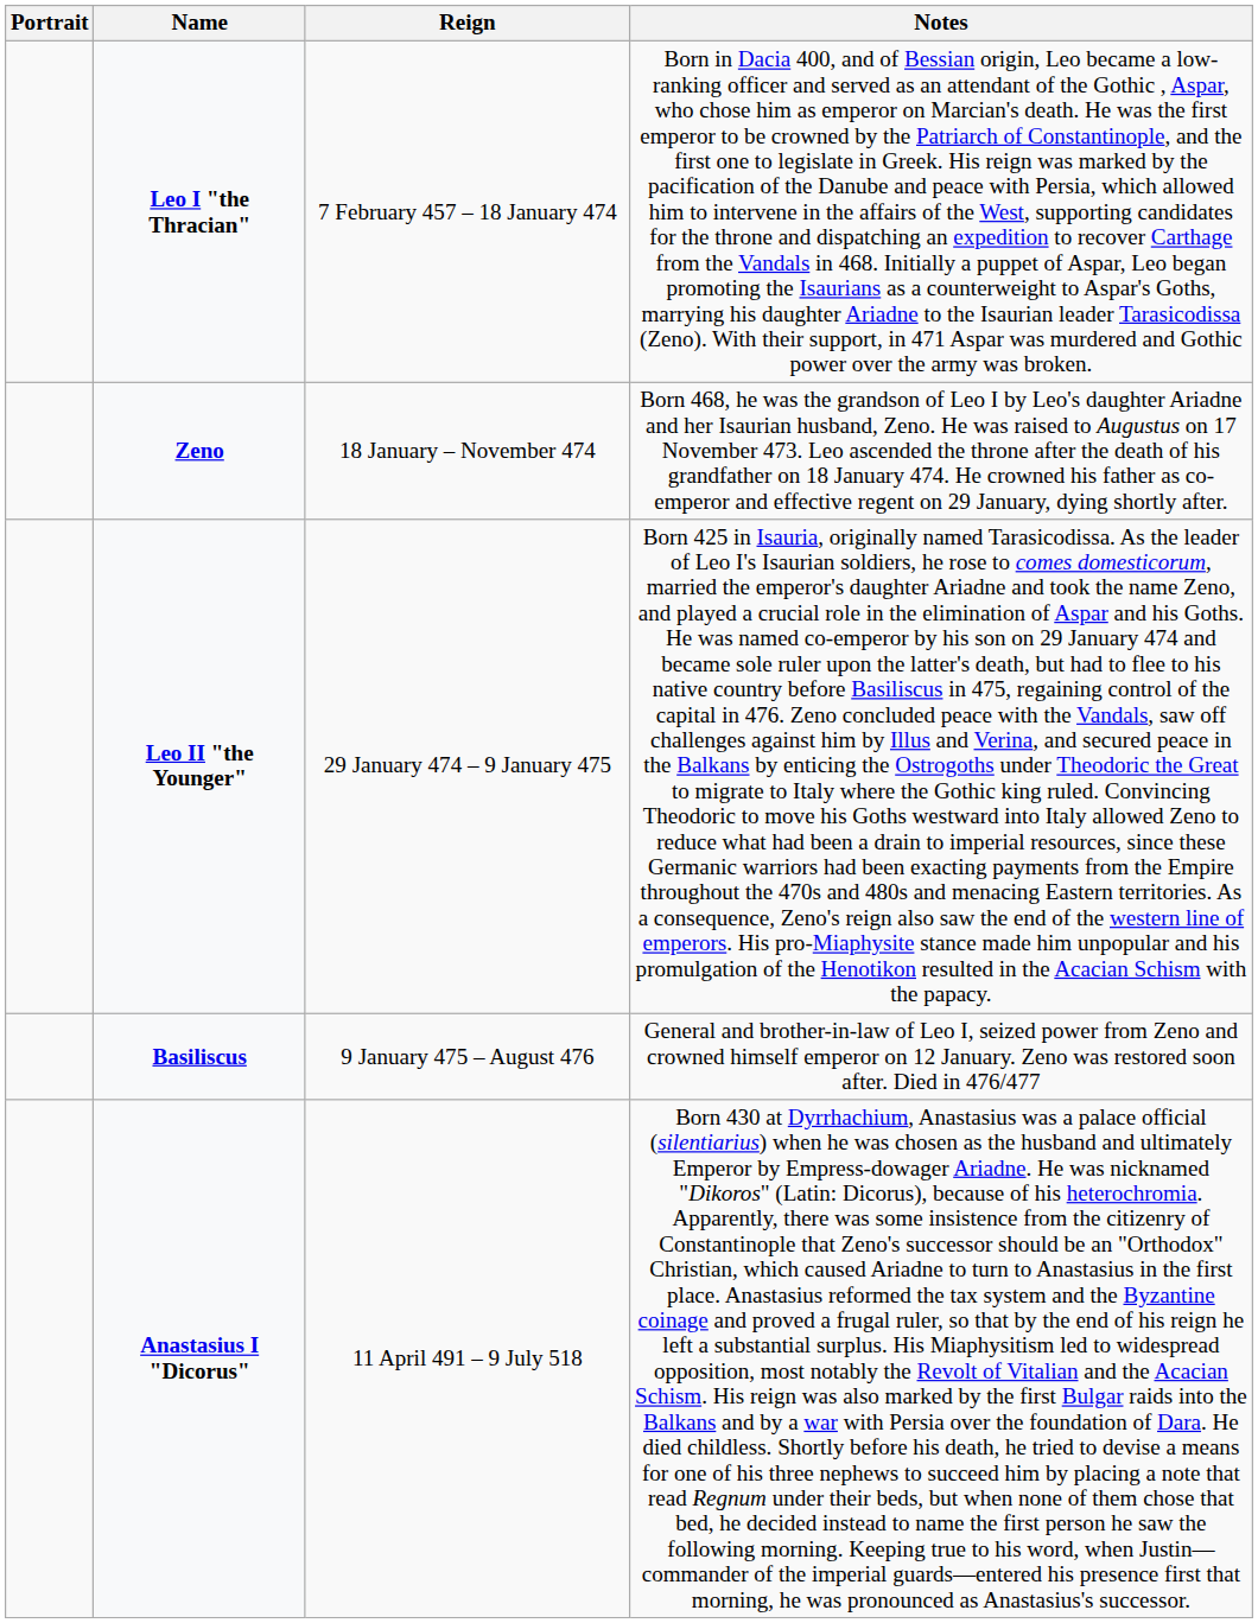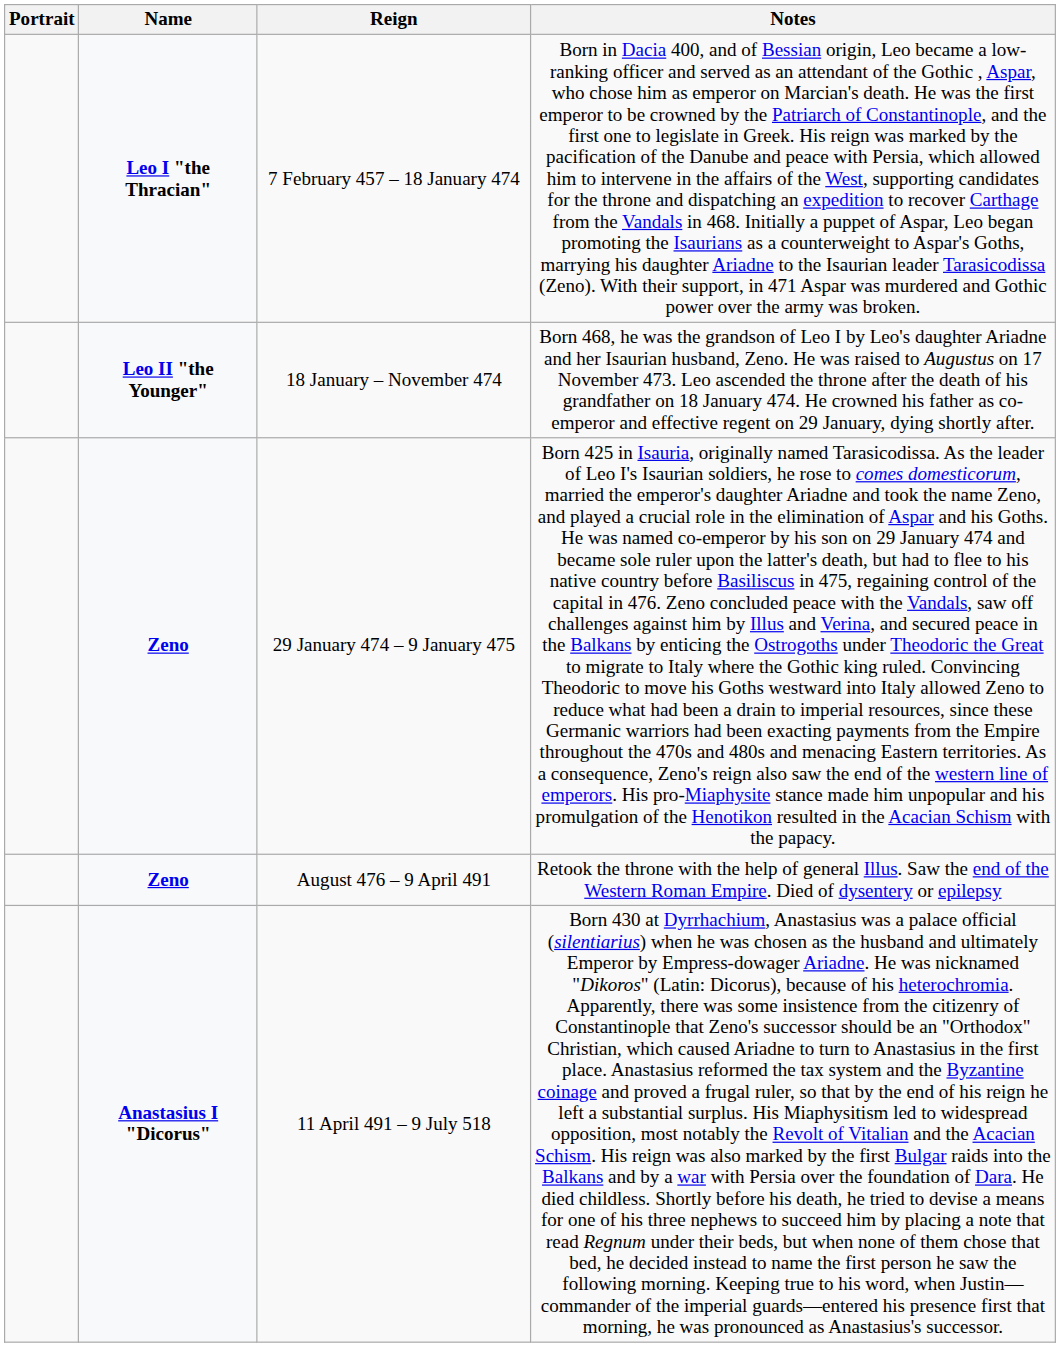 <table class="wikitable plainrowheaders" style="width:100%; text-align:center">
 <tr>
 <th scope=col width="7%">Portrait</th>
 <th scope=col width="17%">Name</th>
 <th scope=col width="26%">Reign</th>
 <th scope=col width="50%">Notes</th>
 </tr>
 <tr>
 <td></td>
 <th scope=row style="text-align:center; background:#F8F9FA"><strong><a href='#'>Leo I</a></strong> "the Thracian"</th>
 <td>7 February 457 – 18 January 474<br></td>
 <td>Born in <a href='#'>Dacia</a>  400, and of <a href='#'>Bessian</a> origin, Leo became a low-ranking officer and served as an attendant of the Gothic , <a href='#'>Aspar</a>, who chose him as emperor on Marcian's death. He was the first emperor to be crowned by the <a href='#'>Patriarch of Constantinople</a>, and the first one to legislate in Greek. His reign was marked by the pacification of the Danube and peace with Persia, which allowed him to intervene in the affairs of the <a href='#'>West</a>, supporting candidates for the throne and dispatching an <a href='#'>expedition</a> to recover <a href='#'>Carthage</a> from the <a href='#'>Vandals</a> in 468. Initially a puppet of Aspar, Leo began promoting the <a href='#'>Isaurians</a> as a counterweight to Aspar's Goths, marrying his daughter <a href='#'>Ariadne</a> to the Isaurian leader <a href='#'>Tarasicodissa</a> (Zeno). With their support, in 471 Aspar was murdered and Gothic power over the army was broken.</td>
 </tr>
 <tr>
 <td></td>
-<th scope=row style="text-align:center; background:#F8F9FA"><strong><a href='#'>Zeno</a></strong></th>
+<th scope=row style="text-align:center; background:#F8F9FA"><strong><a href='#'>Leo II</a></strong> "the Younger"</th>
 <td>18 January – November 474<br></td>
 <td>Born 468, he was the grandson of Leo I by Leo's daughter Ariadne and her Isaurian husband, Zeno. He was raised to <em>Augustus</em> on 17 November 473. Leo ascended the throne after the death of his grandfather on 18 January 474. He crowned his father as co-emperor and effective regent on 29 January, dying shortly after.</td>
 </tr>
 <tr>
 <td></td>
-<th scope=row style="text-align:center; background:#F8F9FA"><strong><a href='#'>Leo II</a></strong> "the Younger"</th>
+<th scope=row style="text-align:center; background:#F8F9FA"><strong><a href='#'>Zeno</a></strong></th>
 <td>29 January 474 – 9 January 475<br></td>
 <td>Born  425 in <a href='#'>Isauria</a>, originally named Tarasicodissa. As the leader of Leo I's Isaurian soldiers, he rose to <em><a href='#'>comes domesticorum</a></em>, married the emperor's daughter Ariadne and took the name Zeno, and played a crucial role in the elimination of <a href='#'>Aspar</a> and his Goths. He was named co-emperor by his son on 29 January 474 and became sole ruler upon the latter's death, but had to flee to his native country before <a href='#'>Basiliscus</a> in 475, regaining control of the capital in 476. Zeno concluded peace with the <a href='#'>Vandals</a>, saw off challenges against him by <a href='#'>Illus</a> and <a href='#'>Verina</a>, and secured peace in the <a href='#'>Balkans</a> by enticing the <a href='#'>Ostrogoths</a> under <a href='#'>Theodoric the Great</a> to migrate to Italy where the Gothic king ruled. Convincing Theodoric to move his Goths westward into Italy allowed Zeno to reduce what had been a drain to imperial resources, since these Germanic warriors had been exacting payments from the Empire throughout the 470s and 480s and menacing Eastern territories. As a consequence, Zeno's reign also saw the end of the <a href='#'>western line of emperors</a>. His pro-<a href='#'>Miaphysite</a> stance made him unpopular and his promulgation of the <a href='#'>Henotikon</a> resulted in the <a href='#'>Acacian Schism</a> with the papacy.</td>
 </tr>
 <tr>
 <td></td>
-<th scope=row style="text-align:center; background:#F8F9FA"><strong><a href='#'>Basiliscus</a></strong></th>
-<td>9 January 475 – August 476<br></td>
-<td>General and brother-in-law of Leo I, seized power from Zeno and crowned himself emperor on 12 January. Zeno was restored soon after. Died in 476/477</td>
+<th scope=row style="text-align:center; background:#F8F9FA"><strong><a href='#'>Zeno</a></strong> <br></th>
+<td>August 476 – 9 April 491<br></td>
+<td>Retook the throne with the help of general <a href='#'>Illus</a>. Saw the <a href='#'>end of the Western Roman Empire</a>. Died of <a href='#'>dysentery</a> or <a href='#'>epilepsy</a></td>
 </tr>
 <tr>
 <td></td>
 <th scope=row style="text-align:center; background:#F8F9FA"><strong><a href='#'>Anastasius I</a></strong> "Dicorus"</th>
 <td>11 April 491 – 9 July 518<br></td>
 <td>Born  430 at <a href='#'>Dyrrhachium</a>, Anastasius was a palace official (<em><a href='#'>silentiarius</a></em>) when he was chosen as the husband and ultimately Emperor by Empress-dowager <a href='#'>Ariadne</a>. He was nicknamed "<em>Dikoros</em>" (Latin: Dicorus), because of his <a href='#'>heterochromia</a>. Apparently, there was some insistence from the citizenry of Constantinople that Zeno's successor should be an "Orthodox" Christian, which caused Ariadne to turn to Anastasius in the first place. Anastasius reformed the tax system and the <a href='#'>Byzantine coinage</a> and proved a frugal ruler, so that by the end of his reign he left a substantial surplus. His Miaphysitism led to widespread opposition, most notably the <a href='#'>Revolt of Vitalian</a> and the <a href='#'>Acacian Schism</a>. His reign was also marked by the first <a href='#'>Bulgar</a> raids into the <a href='#'>Balkans</a> and by a <a href='#'>war</a> with Persia over the foundation of <a href='#'>Dara</a>. He died childless. Shortly before his death, he tried to devise a means for one of his three nephews to succeed him by placing a note that read <em>Regnum</em> under their beds, but when none of them chose that bed, he decided instead to name the first person he saw the following morning. Keeping true to his word, when Justin—commander of the imperial guards—entered his presence first that morning, he was pronounced as Anastasius's successor.</td>
 </tr>
 </table>
